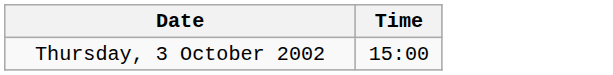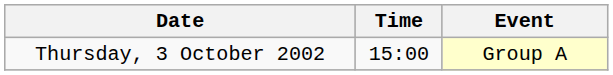 <table class = "wikitable" style="text-align:center;">
 <tr>
 <th width=220>Date</th>
 <th width=50>Time</th>
+<th width=100>Event</th>
 </tr>
 <tr>
 <td>Thursday, 3 October 2002</td>
 <td>15:00</td>
+<td bgcolor=ffffcc>Group A</td>
 </tr>
 </table>
